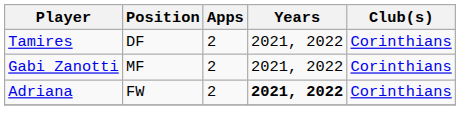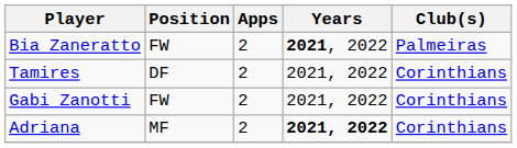 <table class="wikitable">
 <tr>
 <th>Player</th>
 <th>Position</th>
 <th>Apps</th>
 <th>Years</th>
 <th>Club(s)</th>
+</tr>
+<tr>
+<td> <a href='#'>Bia Zaneratto</a></td>
+<td>FW</td>
+<td>2</td>
+<td><strong>2021</strong>, 2022</td>
+<td><a href='#'>Palmeiras</a></td>
 </tr>
 <tr>
 <td> <a href='#'>Tamires</a></td>
 <td>DF</td>
 <td>2</td>
 <td>2021, 2022</td>
 <td><a href='#'>Corinthians</a></td>
 </tr>
 <tr>
 <td> <a href='#'>Gabi Zanotti</a></td>
-<td>MF</td>
+<td>FW</td>
 <td>2</td>
 <td>2021, 2022</td>
 <td><a href='#'>Corinthians</a></td>
 </tr>
 <tr>
 <td> <a href='#'>Adriana</a></td>
-<td>FW</td>
+<td>MF</td>
 <td>2</td>
 <td><strong>2021, 2022</strong></td>
 <td><a href='#'>Corinthians</a></td>
 </tr>
 <tr>
 </tr>
 </table>
